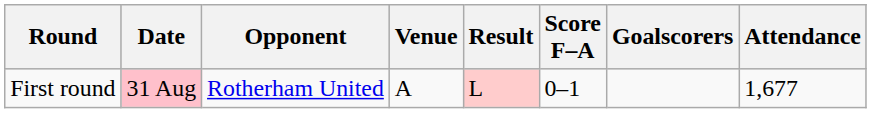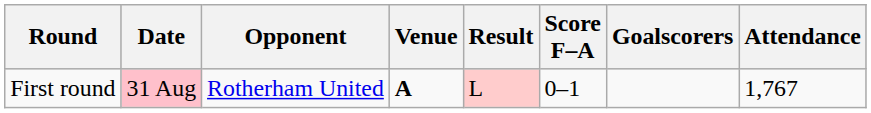 <table class="wikitable">
 <tr>
 <th>Round</th>
 <th>Date</th>
 <th>Opponent</th>
 <th>Venue</th>
 <th>Result</th>
 <th>Score<br>F–A</th>
 <th>Goalscorers</th>
 <th>Attendance</th>
 </tr>
 <tr>
 <td>First round</td>
 <td style="background: pink;">31 Aug</td>
 <td><a href='#'>Rotherham United</a></td>
-<td>A</td>
+<td><strong>A</strong></td>
 <td bgcolor="#FFCCCC">L</td>
 <td>0–1</td>
 <td></td>
-<td>1,677</td>
+<td>1,767</td>
 </tr>
 </table>
